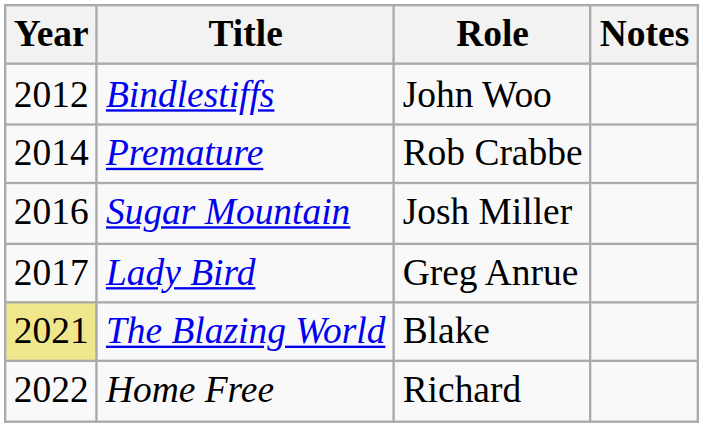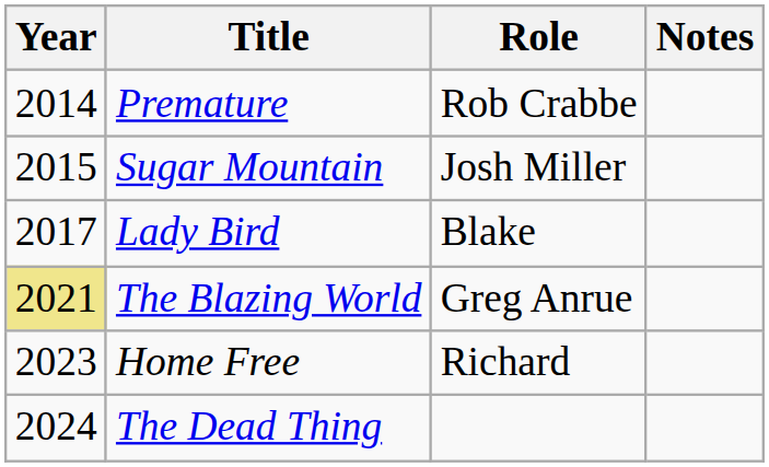 <table class="wikitable sortable">
 <tr>
 <th>Year</th>
 <th>Title</th>
 <th>Role</th>
 <th class="unsortable">Notes</th>
 </tr>
 <tr>
-<td>2012</td>
-<td><em><a href='#'>Bindlestiffs</a></em></td>
-<td>John Woo</td>
-<td></td>
-</tr>
-<tr>
 <td>2014</td>
 <td><em><a href='#'>Premature</a></em></td>
 <td>Rob Crabbe</td>
 <td></td>
 </tr>
 <tr>
-<td>2016</td>
+<td>2015</td>
 <td><em><a href='#'>Sugar Mountain</a></em></td>
 <td>Josh Miller</td>
 <td></td>
 </tr>
 <tr>
 <td>2017</td>
 <td><em><a href='#'>Lady Bird</a></em></td>
-<td>Greg Anrue</td>
+<td>Blake</td>
 <td></td>
 </tr>
 <tr>
 <td style="background: khaki;">2021</td>
 <td data-sort-value="Blazing World, The"><em><a href='#'>The Blazing World</a></em></td>
-<td>Blake</td>
+<td>Greg Anrue</td>
 <td></td>
 </tr>
 <tr>
-<td>2022</td>
+<td>2023</td>
 <td><em>Home Free</em></td>
 <td>Richard</td>
 <td></td>
 </tr>
+<tr>
+<td>2024</td>
+<td data-sort-value="Dead Thing, The"><em><a href='#'>The Dead Thing</a></em></td>
+<td></td>
+<td></td>
+</tr>
 </table>
